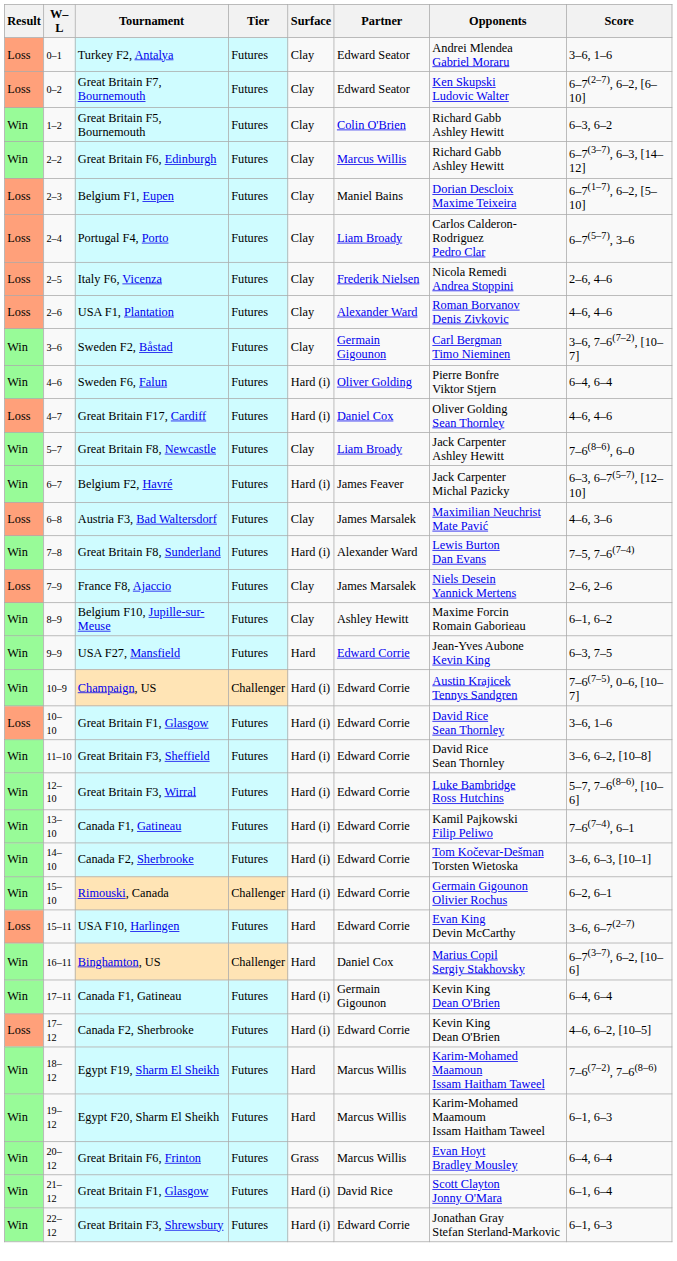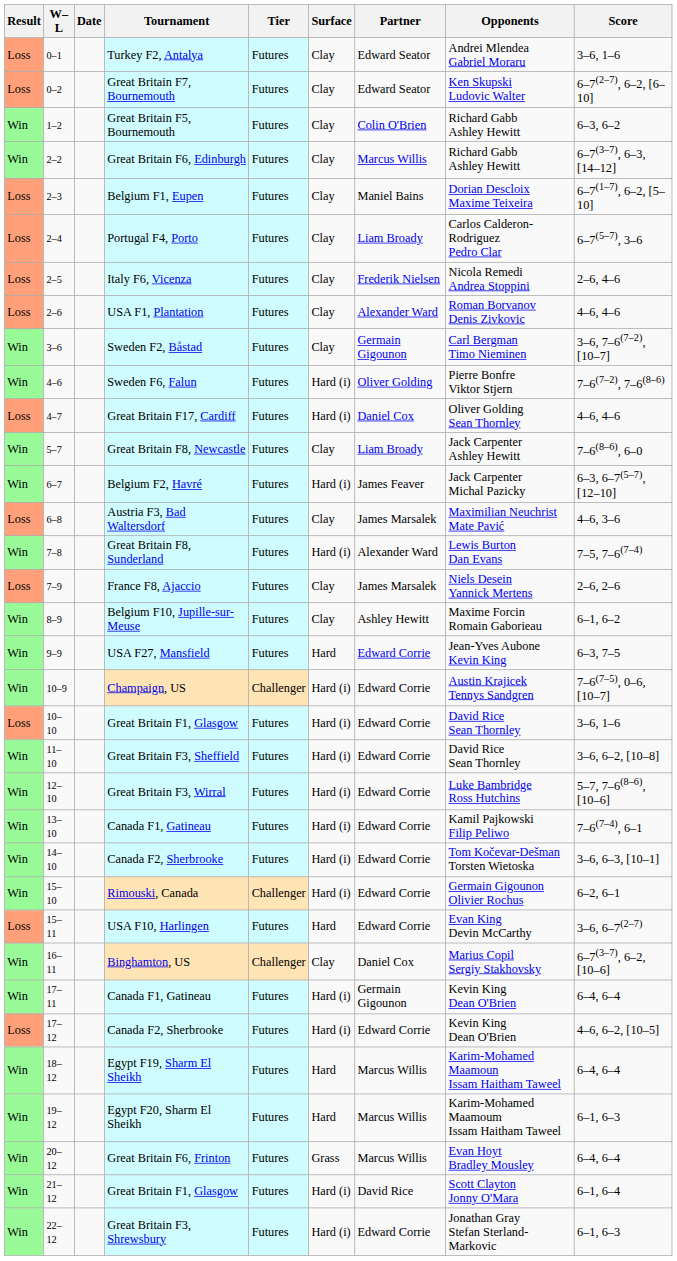 <table class="sortable wikitable">
 <tr>
 <th>Result</th>
 <th class="unsortable">W–L</th>
+<th>Date</th>
 <th>Tournament</th>
 <th>Tier</th>
 <th>Surface</th>
 <th>Partner</th>
 <th>Opponents</th>
 <th class="unsortable">Score</th>
 </tr>
 <tr>
 <td bgcolor=FFA07A>Loss</td>
 <td><small>0–1</small></td>
+<td></td>
 <td style="background:#cffcff;">Turkey F2, <a href='#'>Antalya</a></td>
 <td style="background:#cffcff;">Futures</td>
 <td>Clay</td>
 <td> Edward Seator</td>
 <td> Andrei Mlendea<br> <a href='#'>Gabriel Moraru</a></td>
 <td>3–6, 1–6</td>
 </tr>
 <tr>
 <td bgcolor=FFA07A>Loss</td>
 <td><small>0–2</small></td>
+<td></td>
 <td style="background:#cffcff;">Great Britain F7, <a href='#'>Bournemouth</a></td>
 <td style="background:#cffcff;">Futures</td>
 <td>Clay</td>
 <td> Edward Seator</td>
 <td> <a href='#'>Ken Skupski</a><br> <a href='#'>Ludovic Walter</a></td>
 <td>6–7<sup>(2–7)</sup>, 6–2, [6–10]</td>
 </tr>
 <tr>
 <td bgcolor=98FB98>Win</td>
 <td><small>1–2</small></td>
+<td></td>
 <td style="background:#cffcff;">Great Britain F5, Bournemouth</td>
 <td style="background:#cffcff;">Futures</td>
 <td>Clay</td>
 <td> <a href='#'>Colin O'Brien</a></td>
 <td> Richard Gabb<br> Ashley Hewitt</td>
 <td>6–3, 6–2</td>
 </tr>
 <tr>
 <td bgcolor=98FB98>Win</td>
 <td><small>2–2</small></td>
+<td></td>
 <td style="background:#cffcff;">Great Britain F6, <a href='#'>Edinburgh</a></td>
 <td style="background:#cffcff;">Futures</td>
 <td>Clay</td>
 <td> <a href='#'>Marcus Willis</a></td>
 <td> Richard Gabb<br> Ashley Hewitt</td>
 <td>6–7<sup>(3–7)</sup>, 6–3, [14–12]</td>
 </tr>
 <tr>
 <td bgcolor=FFA07A>Loss</td>
 <td><small>2–3</small></td>
+<td></td>
 <td style="background:#cffcff;">Belgium F1, <a href='#'>Eupen</a></td>
 <td style="background:#cffcff;">Futures</td>
 <td>Clay</td>
 <td> Maniel Bains</td>
 <td> <a href='#'>Dorian Descloix</a><br> <a href='#'>Maxime Teixeira</a></td>
 <td>6–7<sup>(1–7)</sup>, 6–2, [5–10]</td>
 </tr>
 <tr>
 <td bgcolor=FFA07A>Loss</td>
 <td><small>2–4</small></td>
+<td></td>
 <td style="background:#cffcff;">Portugal F4, <a href='#'>Porto</a></td>
 <td style="background:#cffcff;">Futures</td>
 <td>Clay</td>
 <td> <a href='#'>Liam Broady</a></td>
 <td> Carlos Calderon-Rodriguez<br> <a href='#'>Pedro Clar</a></td>
 <td>6–7<sup>(5–7)</sup>, 3–6</td>
 </tr>
 <tr>
 <td bgcolor=FFA07A>Loss</td>
 <td><small>2–5</small></td>
+<td></td>
 <td style="background:#cffcff;">Italy F6, <a href='#'>Vicenza</a></td>
 <td style="background:#cffcff;">Futures</td>
 <td>Clay</td>
 <td> <a href='#'>Frederik Nielsen</a></td>
 <td> Nicola Remedi<br> <a href='#'>Andrea Stoppini</a></td>
 <td>2–6, 4–6</td>
 </tr>
 <tr>
 <td bgcolor=FFA07A>Loss</td>
 <td><small>2–6</small></td>
+<td></td>
 <td style="background:#cffcff;">USA F1, <a href='#'>Plantation</a></td>
 <td style="background:#cffcff;">Futures</td>
 <td>Clay</td>
 <td> <a href='#'>Alexander Ward</a></td>
 <td> <a href='#'>Roman Borvanov</a><br> <a href='#'>Denis Zivkovic</a></td>
 <td>4–6, 4–6</td>
 </tr>
 <tr>
 <td bgcolor=98FB98>Win</td>
 <td><small>3–6</small></td>
+<td></td>
 <td style="background:#cffcff;">Sweden F2, <a href='#'>Båstad</a></td>
 <td style="background:#cffcff;">Futures</td>
 <td>Clay</td>
 <td> <a href='#'>Germain Gigounon</a></td>
 <td> <a href='#'>Carl Bergman</a><br> <a href='#'>Timo Nieminen</a></td>
 <td>3–6, 7–6<sup>(7–2)</sup>, [10–7]</td>
 </tr>
 <tr>
 <td bgcolor=98FB98>Win</td>
 <td><small>4–6</small></td>
+<td></td>
 <td style="background:#cffcff;">Sweden F6, <a href='#'>Falun</a></td>
 <td style="background:#cffcff;">Futures</td>
 <td>Hard (i)</td>
 <td> <a href='#'>Oliver Golding</a></td>
 <td> Pierre Bonfre<br> Viktor Stjern</td>
-<td>6–4, 6–4</td>
+<td>7–6<sup>(7–2)</sup>, 7–6<sup>(8–6)</sup></td>
 </tr>
 <tr>
 <td bgcolor=FFA07A>Loss</td>
 <td><small>4–7</small></td>
+<td></td>
 <td style="background:#cffcff;">Great Britain F17, <a href='#'>Cardiff</a></td>
 <td style="background:#cffcff;">Futures</td>
 <td>Hard (i)</td>
 <td> <a href='#'>Daniel Cox</a></td>
 <td> Oliver Golding<br> <a href='#'>Sean Thornley</a></td>
 <td>4–6, 4–6</td>
 </tr>
 <tr>
 <td bgcolor=98FB98>Win</td>
 <td><small>5–7</small></td>
+<td></td>
 <td style="background:#cffcff;">Great Britain F8, <a href='#'>Newcastle</a></td>
 <td style="background:#cffcff;">Futures</td>
 <td>Clay</td>
 <td> <a href='#'>Liam Broady</a></td>
 <td> Jack Carpenter<br> Ashley Hewitt</td>
 <td>7–6<sup>(8–6)</sup>, 6–0</td>
 </tr>
 <tr>
 <td bgcolor=98FB98>Win</td>
 <td><small>6–7</small></td>
+<td></td>
 <td style="background:#cffcff;">Belgium F2, <a href='#'>Havré</a></td>
 <td style="background:#cffcff;">Futures</td>
 <td>Hard (i)</td>
 <td> James Feaver</td>
 <td> Jack Carpenter<br> Michal Pazicky</td>
 <td>6–3, 6–7<sup>(5–7)</sup>, [12–10]</td>
 </tr>
 <tr>
 <td bgcolor=FFA07A>Loss</td>
 <td><small>6–8</small></td>
+<td></td>
 <td style="background:#cffcff;">Austria F3, <a href='#'>Bad Waltersdorf</a></td>
 <td style="background:#cffcff;">Futures</td>
 <td>Clay</td>
 <td> James Marsalek</td>
 <td> <a href='#'>Maximilian Neuchrist</a><br> <a href='#'>Mate Pavić</a></td>
 <td>4–6, 3–6</td>
 </tr>
 <tr>
 <td bgcolor=98FB98>Win</td>
 <td><small>7–8</small></td>
+<td></td>
 <td style="background:#cffcff;">Great Britain F8, <a href='#'>Sunderland</a></td>
 <td style="background:#cffcff;">Futures</td>
 <td>Hard (i)</td>
 <td> Alexander Ward</td>
 <td> <a href='#'>Lewis Burton</a><br> <a href='#'>Dan Evans</a></td>
 <td>7–5, 7–6<sup>(7–4)</sup></td>
 </tr>
 <tr>
 <td bgcolor=FFA07A>Loss</td>
 <td><small>7–9</small></td>
+<td></td>
 <td style="background:#cffcff;">France F8, <a href='#'>Ajaccio</a></td>
 <td style="background:#cffcff;">Futures</td>
 <td>Clay</td>
 <td> James Marsalek</td>
 <td> <a href='#'>Niels Desein</a><br> <a href='#'>Yannick Mertens</a></td>
 <td>2–6, 2–6</td>
 </tr>
 <tr>
 <td bgcolor=98FB98>Win</td>
 <td><small>8–9</small></td>
+<td></td>
 <td style="background:#cffcff;">Belgium F10, <a href='#'>Jupille-sur-Meuse</a></td>
 <td style="background:#cffcff;">Futures</td>
 <td>Clay</td>
 <td> Ashley Hewitt</td>
 <td> Maxime Forcin<br> Romain Gaborieau</td>
 <td>6–1, 6–2</td>
 </tr>
 <tr>
 <td bgcolor=98FB98>Win</td>
 <td><small>9–9</small></td>
+<td></td>
 <td style="background:#cffcff;">USA F27, <a href='#'>Mansfield</a></td>
 <td style="background:#cffcff;">Futures</td>
 <td>Hard</td>
 <td> <a href='#'>Edward Corrie</a></td>
 <td> Jean-Yves Aubone<br> <a href='#'>Kevin King</a></td>
 <td>6–3, 7–5</td>
 </tr>
 <tr>
 <td bgcolor=98FB98>Win</td>
 <td><small>10–9</small></td>
+<td><a href='#'></a></td>
 <td style="background:moccasin;"><a href='#'>Champaign</a>, US</td>
 <td style="background:moccasin;">Challenger</td>
 <td>Hard (i)</td>
 <td> Edward Corrie</td>
 <td> <a href='#'>Austin Krajicek</a><br> <a href='#'>Tennys Sandgren</a></td>
 <td>7–6<sup>(7–5)</sup>, 0–6, [10–7]</td>
 </tr>
 <tr>
 <td bgcolor=FFA07A>Loss</td>
 <td><small>10–10</small></td>
+<td></td>
 <td style="background:#cffcff;">Great Britain F1, <a href='#'>Glasgow</a></td>
 <td style="background:#cffcff;">Futures</td>
 <td>Hard (i)</td>
 <td> Edward Corrie</td>
 <td> <a href='#'>David Rice</a><br> <a href='#'>Sean Thornley</a></td>
 <td>3–6, 1–6</td>
 </tr>
 <tr>
 <td bgcolor=98FB98>Win</td>
 <td><small>11–10</small></td>
+<td></td>
 <td style="background:#cffcff;">Great Britain F3, <a href='#'>Sheffield</a></td>
 <td style="background:#cffcff;">Futures</td>
 <td>Hard (i)</td>
 <td> Edward Corrie</td>
 <td> David Rice<br> Sean Thornley</td>
 <td>3–6, 6–2, [10–8]</td>
 </tr>
 <tr>
 <td bgcolor=98FB98>Win</td>
 <td><small>12–10</small></td>
+<td></td>
 <td style="background:#cffcff;">Great Britain F3, <a href='#'>Wirral</a></td>
 <td style="background:#cffcff;">Futures</td>
 <td>Hard (i)</td>
 <td> Edward Corrie</td>
 <td> <a href='#'>Luke Bambridge</a><br> <a href='#'>Ross Hutchins</a></td>
 <td>5–7, 7–6<sup>(8–6)</sup>, [10–6]</td>
 </tr>
 <tr>
 <td bgcolor=98FB98>Win</td>
 <td><small>13–10</small></td>
+<td></td>
 <td style="background:#cffcff;">Canada F1, <a href='#'>Gatineau</a></td>
 <td style="background:#cffcff;">Futures</td>
 <td>Hard (i)</td>
 <td> Edward Corrie</td>
 <td> Kamil Pajkowski<br> <a href='#'>Filip Peliwo</a></td>
 <td>7–6<sup>(7–4)</sup>, 6–1</td>
 </tr>
 <tr>
 <td bgcolor=98FB98>Win</td>
 <td><small>14–10</small></td>
+<td></td>
 <td style="background:#cffcff;">Canada F2, <a href='#'>Sherbrooke</a></td>
 <td style="background:#cffcff;">Futures</td>
 <td>Hard (i)</td>
 <td> Edward Corrie</td>
 <td> <a href='#'>Tom Kočevar-Dešman</a><br> Torsten Wietoska</td>
 <td>3–6, 6–3, [10–1]</td>
 </tr>
 <tr>
 <td bgcolor=98FB98>Win</td>
 <td><small>15–10</small></td>
+<td><a href='#'></a></td>
 <td style="background:moccasin;"><a href='#'>Rimouski</a>, Canada</td>
 <td style="background:moccasin;">Challenger</td>
 <td>Hard (i)</td>
 <td> Edward Corrie</td>
 <td> <a href='#'>Germain Gigounon</a><br> <a href='#'>Olivier Rochus</a></td>
 <td>6–2, 6–1</td>
 </tr>
 <tr>
 <td bgcolor=FFA07A>Loss</td>
 <td><small>15–11</small></td>
+<td></td>
 <td style="background:#cffcff;">USA F10, <a href='#'>Harlingen</a></td>
 <td style="background:#cffcff;">Futures</td>
 <td>Hard</td>
 <td> Edward Corrie</td>
 <td> <a href='#'>Evan King</a><br> Devin McCarthy</td>
 <td>3–6, 6–7<sup>(2–7)</sup></td>
 </tr>
 <tr>
 <td bgcolor=98FB98>Win</td>
 <td><small>16–11</small></td>
+<td><a href='#'></a></td>
 <td style="background:moccasin;"><a href='#'>Binghamton</a>, US</td>
 <td style="background:moccasin;">Challenger</td>
-<td>Hard</td>
+<td>Clay</td>
 <td> Daniel Cox</td>
 <td> <a href='#'>Marius Copil</a><br> <a href='#'>Sergiy Stakhovsky</a></td>
 <td>6–7<sup>(3–7)</sup>, 6–2, [10–6]</td>
 </tr>
 <tr>
 <td bgcolor=98FB98>Win</td>
 <td><small>17–11</small></td>
+<td></td>
 <td style="background:#cffcff;">Canada F1, Gatineau</td>
 <td style="background:#cffcff;">Futures</td>
 <td>Hard (i)</td>
 <td> Germain Gigounon</td>
 <td> Kevin King<br> <a href='#'>Dean O'Brien</a></td>
 <td>6–4, 6–4</td>
 </tr>
 <tr>
 <td bgcolor=FFA07A>Loss</td>
 <td><small>17–12</small></td>
+<td></td>
 <td style="background:#cffcff;">Canada F2, Sherbrooke</td>
 <td style="background:#cffcff;">Futures</td>
 <td>Hard (i)</td>
 <td> Edward Corrie</td>
 <td> Kevin King<br> Dean O'Brien</td>
 <td>4–6, 6–2, [10–5]</td>
 </tr>
 <tr>
 <td bgcolor=98FB98>Win</td>
 <td><small>18–12</small></td>
+<td></td>
 <td style="background:#cffcff;">Egypt F19, <a href='#'>Sharm El Sheikh</a></td>
 <td style="background:#cffcff;">Futures</td>
 <td>Hard</td>
 <td> Marcus Willis</td>
 <td> <a href='#'>Karim-Mohamed Maamoun</a><br> <a href='#'>Issam Haitham Taweel</a></td>
-<td>7–6<sup>(7–2)</sup>, 7–6<sup>(8–6)</sup></td>
+<td>6–4, 6–4</td>
 </tr>
 <tr>
 <td bgcolor=98FB98>Win</td>
 <td><small>19–12</small></td>
+<td></td>
 <td style="background:#cffcff;">Egypt F20, Sharm El Sheikh</td>
 <td style="background:#cffcff;">Futures</td>
 <td>Hard</td>
 <td> Marcus Willis</td>
 <td> Karim-Mohamed Maamoum<br> Issam Haitham Taweel</td>
 <td>6–1, 6–3</td>
 </tr>
 <tr>
 <td bgcolor=98FB98>Win</td>
 <td><small>20–12</small></td>
+<td></td>
 <td style="background:#cffcff;">Great Britain F6, <a href='#'>Frinton</a></td>
 <td style="background:#cffcff;">Futures</td>
 <td>Grass</td>
 <td> Marcus Willis</td>
 <td> <a href='#'>Evan Hoyt</a><br> <a href='#'>Bradley Mousley</a></td>
 <td>6–4, 6–4</td>
 </tr>
 <tr>
 <td bgcolor=98FB98>Win</td>
 <td><small>21–12</small></td>
+<td></td>
 <td style="background:#cffcff;">Great Britain F1, <a href='#'>Glasgow</a></td>
 <td style="background:#cffcff;">Futures</td>
 <td>Hard (i)</td>
 <td> David Rice</td>
 <td> <a href='#'>Scott Clayton</a><br> <a href='#'>Jonny O'Mara</a></td>
 <td>6–1, 6–4</td>
 </tr>
 <tr>
 <td bgcolor=98FB98>Win</td>
 <td><small>22–12</small></td>
+<td></td>
 <td style="background:#cffcff;">Great Britain F3, <a href='#'>Shrewsbury</a></td>
 <td style="background:#cffcff;">Futures</td>
 <td>Hard (i)</td>
 <td> Edward Corrie</td>
 <td> Jonathan Gray<br> Stefan Sterland-Markovic</td>
 <td>6–1, 6–3</td>
 </tr>
 </table>
